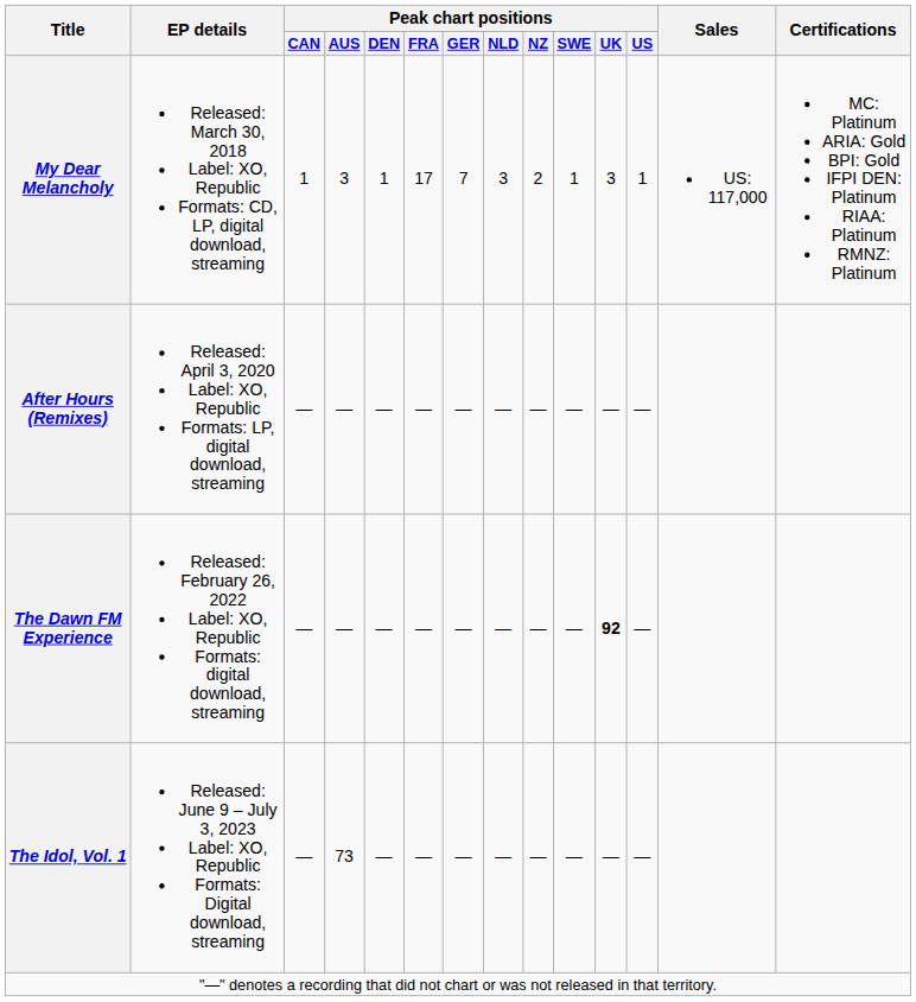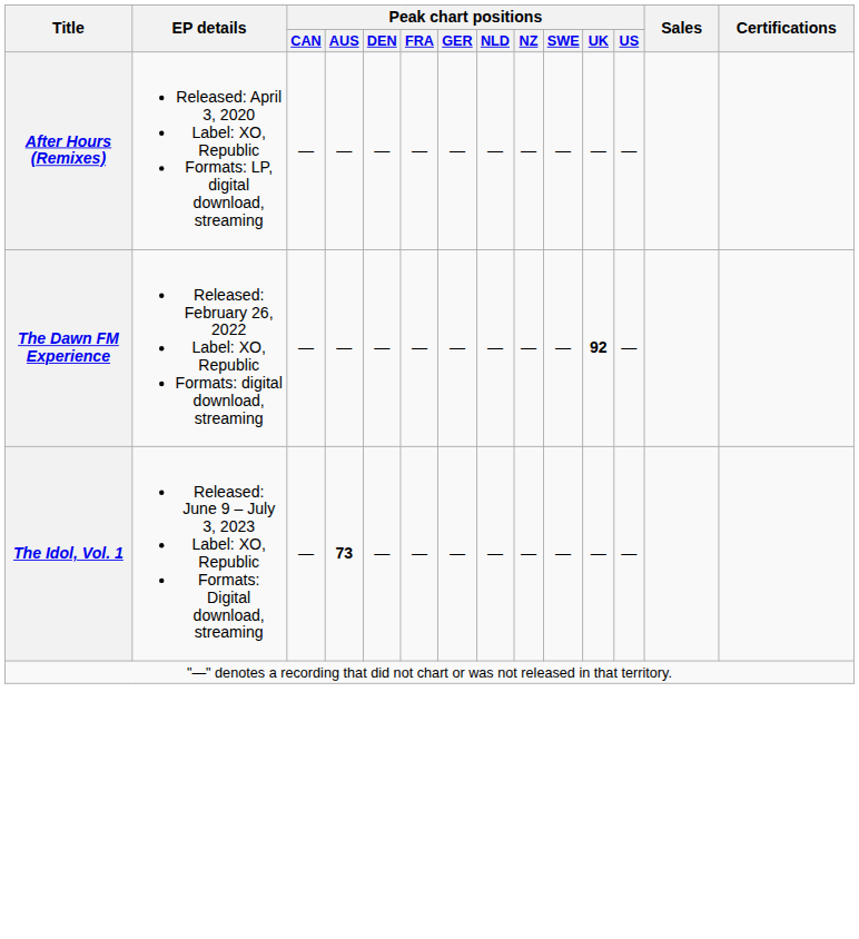 <table class="wikitable plainrowheaders" style="text-align:center;">
 <tr>
 <th scope="col" rowspan="2" style="width:14em;">Title</th>
 <th scope="col" rowspan="2" style="width:16em;">EP details</th>
 <th scope="col" colspan="10">Peak chart positions</th>
 <th scope="col" rowspan="2" style="width:9em;">Sales</th>
 <th scope="col" rowspan="2" style="width:13em;">Certifications</th>
 </tr>
 <tr>
 <th scope="col" style="width:2.5em;font-size:90%;"><a href='#'>CAN</a><br></th>
 <th scope="col" style="width:2.5em;font-size:90%;"><a href='#'>AUS</a><br></th>
 <th scope="col" style="width:2.5em;font-size:90%;"><a href='#'>DEN</a><br></th>
 <th scope="col" style="width:2.5em;font-size:90%;"><a href='#'>FRA</a><br></th>
 <th scope="col" style="width:2.5em;font-size:90%;"><a href='#'>GER</a><br></th>
 <th scope="col" style="width:2.5em;font-size:90%;"><a href='#'>NLD</a><br></th>
 <th scope="col" style="width:2.5em;font-size:90%;"><a href='#'>NZ</a><br></th>
 <th scope="col" style="width:2.5em;font-size:90%;"><a href='#'>SWE</a><br></th>
 <th scope="col" style="width:2.5em;font-size:90%;"><a href='#'>UK</a><br></th>
 <th scope="col" style="width:2.5em;font-size:90%;"><a href='#'>US</a><br></th>
-</tr>
-<tr>
-<th scope="row"><em><a href='#'>My Dear Melancholy</a></em></th>
-<td><br><ul><li>Released: March 30, 2018</li><li>Label: XO, Republic</li><li>Formats: CD, LP, digital download, streaming</li></ul></td>
-<td>1</td>
-<td>3</td>
-<td>1</td>
-<td>17</td>
-<td>7</td>
-<td>3</td>
-<td>2</td>
-<td>1</td>
-<td>3</td>
-<td>1</td>
-<td><br><ul><li>US: 117,000</li></ul></td>
-<td><br><ul><li>MC: Platinum</li><li>ARIA: Gold</li><li>BPI: Gold</li><li>IFPI DEN: Platinum</li><li>RIAA: Platinum</li><li>RMNZ: Platinum</li></ul></td>
 </tr>
 <tr>
 <th scope="row"><em><a href='#'>After Hours (Remixes)</a></em></th>
 <td><br><ul><li>Released: April 3, 2020</li><li>Label: XO, Republic</li><li>Formats: LP, digital download, streaming</li></ul></td>
 <td>—</td>
 <td>—</td>
 <td>—</td>
 <td>—</td>
 <td>—</td>
 <td>—</td>
 <td>—</td>
 <td>—</td>
 <td>—</td>
 <td>—</td>
 <td></td>
 <td></td>
 </tr>
 <tr>
 <th scope="row"><em><a href='#'>The Dawn FM Experience</a></em></th>
 <td><br><ul><li>Released: February 26, 2022</li><li>Label: XO, Republic</li><li>Formats: digital download, streaming</li></ul></td>
 <td>—</td>
 <td>—</td>
 <td>—</td>
 <td>—</td>
 <td>—</td>
 <td>—</td>
 <td>—</td>
 <td>—</td>
 <td><strong>92</strong></td>
 <td>—</td>
 <td></td>
 <td></td>
 </tr>
 <tr>
 <th scope="row"><em><a href='#'>The Idol, Vol. 1</a></em></th>
 <td><br><ul><li>Released: June 9 – July 3, 2023</li><li>Label: XO, Republic</li><li>Formats: Digital download, streaming</li></ul></td>
 <td>—</td>
-<td>73</td>
+<td><strong>73</strong></td>
 <td>—</td>
 <td>—</td>
 <td>—</td>
 <td>—</td>
 <td>—</td>
 <td>—</td>
 <td>—</td>
 <td>—</td>
 <td></td>
 <td></td>
 </tr>
 <tr>
 <td colspan="14" style="font-size:90%">"—" denotes a recording that did not chart or was not released in that territory.</td>
 </tr>
 </table>
